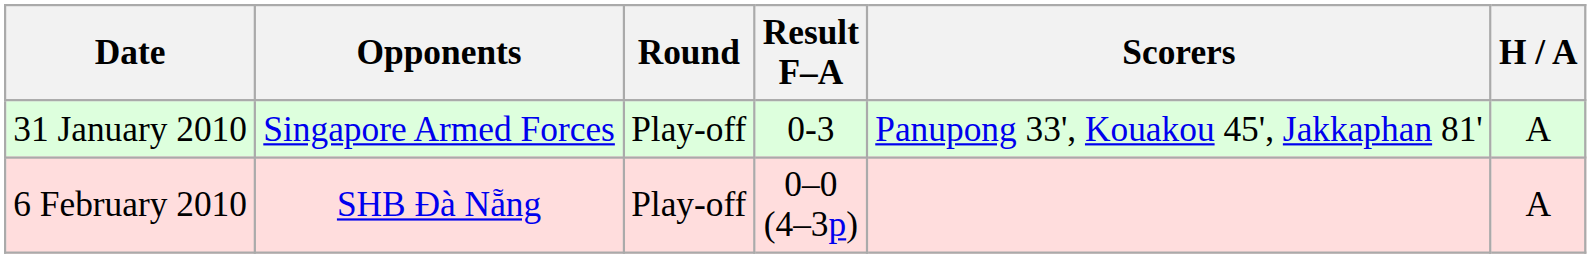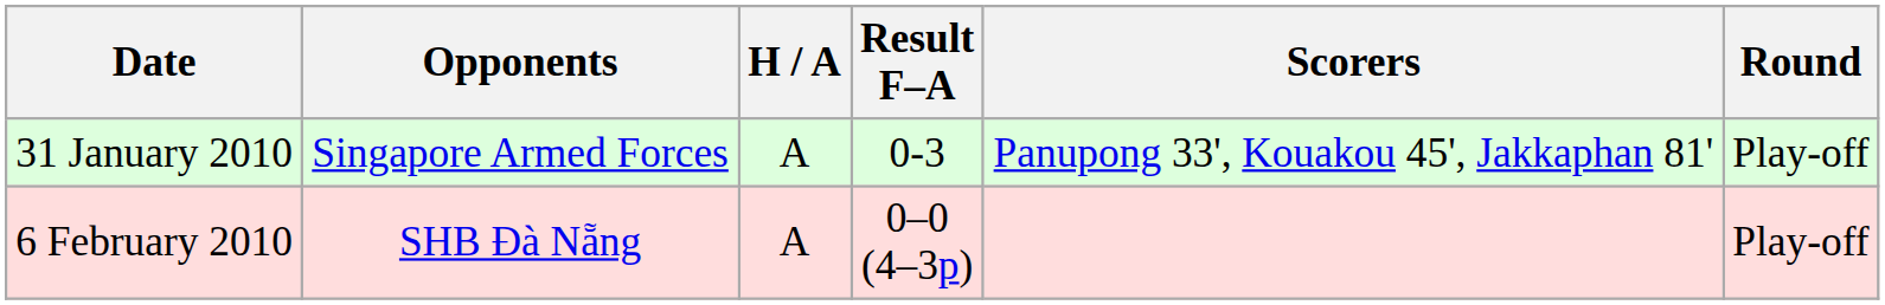 <table class="wikitable" style="text-align:center">
 <tr>
 <th>Date</th>
 <th>Opponents</th>
-<th>Round</th>
+<th>H / A</th>
 <th>Result<br>F–A</th>
 <th>Scorers</th>
-<th>H / A</th>
+<th>Round</th>
 </tr>
 <tr bgcolor="#ddffdd">
 <td>31 January 2010</td>
 <td><a href='#'>Singapore Armed Forces</a></td>
-<td>Play-off</td>
+<td>A</td>
 <td>0-3<br></td>
 <td><a href='#'>Panupong</a> 33', <a href='#'>Kouakou</a> 45', <a href='#'>Jakkaphan</a> 81'</td>
-<td>A</td>
+<td>Play-off</td>
 </tr>
 <tr bgcolor="#ffdddd">
 <td>6 February 2010</td>
 <td><a href='#'>SHB Đà Nẵng</a></td>
-<td>Play-off</td>
+<td>A</td>
 <td>0–0<br>(4–3<a href='#'>p</a>)<br></td>
 <td></td>
-<td>A</td>
+<td>Play-off</td>
 </tr>
 </table>
